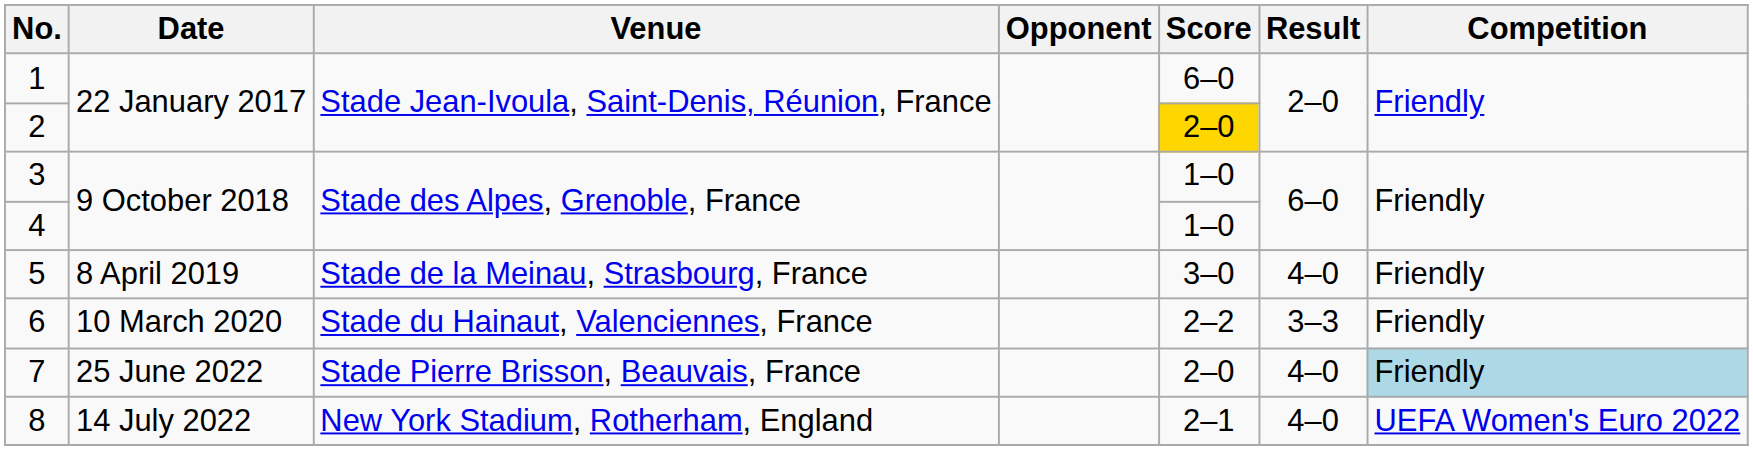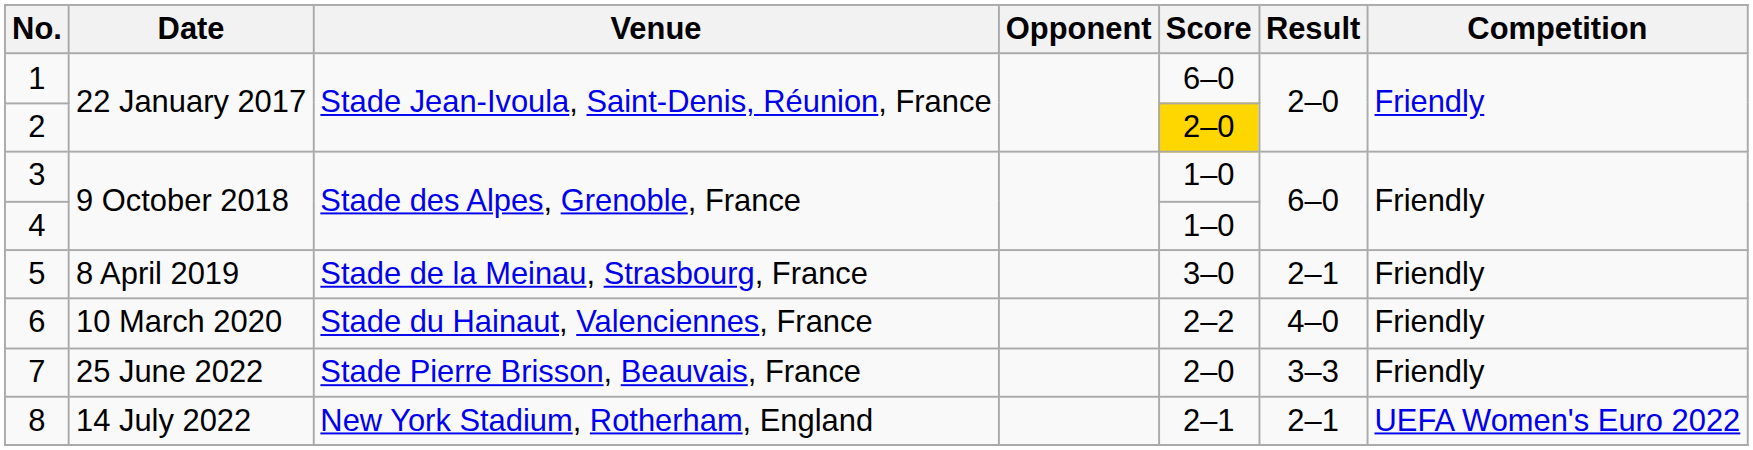 <table class="wikitable sortable">
 <tr>
 <th scope="col">No.</th>
 <th scope="col">Date</th>
 <th scope="col">Venue</th>
 <th scope="col">Opponent</th>
 <th scope="col">Score</th>
 <th scope="col">Result</th>
 <th scope="col">Competition</th>
 </tr>
 <tr>
 <td align="center">1</td>
 <td rowspan="2">22 January 2017</td>
 <td rowspan="2"><a href='#'>Stade Jean-Ivoula</a>, <a href='#'>Saint-Denis, Réunion</a>, France</td>
 <td rowspan="2"></td>
 <td align="center">6–0</td>
 <td rowspan="2" align="center">2–0</td>
 <td rowspan="2"><a href='#'>Friendly</a></td>
 </tr>
 <tr>
 <td align="center">2</td>
 <td align="center" style="background: gold;">2–0</td>
 </tr>
 <tr>
 <td align="center">3</td>
 <td rowspan="2">9 October 2018</td>
 <td rowspan="2"><a href='#'>Stade des Alpes</a>, <a href='#'>Grenoble</a>, France</td>
 <td rowspan="2"></td>
 <td align="center">1–0</td>
 <td rowspan="2" align="center">6–0</td>
 <td rowspan="2">Friendly</td>
 </tr>
 <tr>
 <td align="center">4</td>
 <td align="center">1–0</td>
 </tr>
 <tr>
 <td align="center">5</td>
 <td>8 April 2019</td>
 <td><a href='#'>Stade de la Meinau</a>, <a href='#'>Strasbourg</a>, France</td>
 <td></td>
 <td align="center">3–0</td>
-<td align="center">4–0</td>
+<td align="center">2–1</td>
 <td>Friendly</td>
 </tr>
 <tr>
 <td align="center">6</td>
 <td>10 March 2020</td>
 <td><a href='#'>Stade du Hainaut</a>, <a href='#'>Valenciennes</a>, France</td>
 <td></td>
 <td align="center">2–2</td>
-<td align="center">3–3</td>
+<td align="center">4–0</td>
 <td>Friendly</td>
 </tr>
 <tr>
 <td align="center">7</td>
 <td>25 June 2022</td>
 <td><a href='#'>Stade Pierre Brisson</a>, <a href='#'>Beauvais</a>, France</td>
 <td></td>
 <td align="center">2–0</td>
-<td align="center">4–0</td>
-<td style="background: lightblue;">Friendly</td>
+<td align="center">3–3</td>
+<td>Friendly</td>
 </tr>
 <tr>
 <td align="center">8</td>
 <td>14 July 2022</td>
 <td><a href='#'>New York Stadium</a>, <a href='#'>Rotherham</a>, England</td>
 <td></td>
 <td align="center">2–1</td>
-<td align="center">4–0</td>
+<td align="center">2–1</td>
 <td><a href='#'>UEFA Women's Euro 2022</a></td>
 </tr>
 <tr>
 </tr>
 </table>
